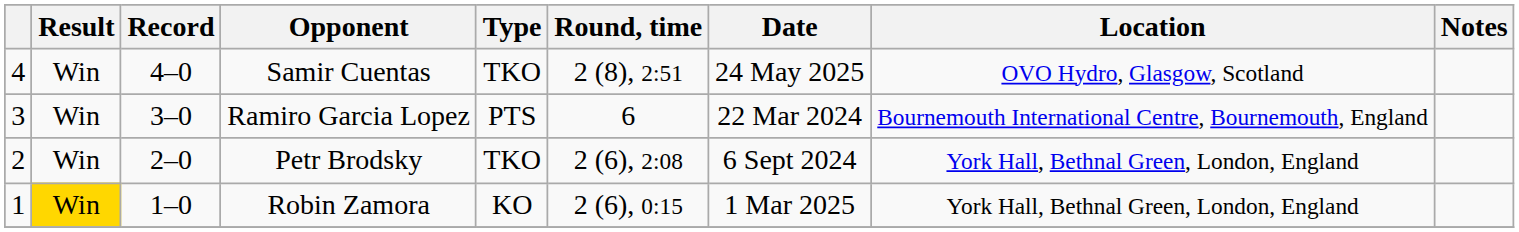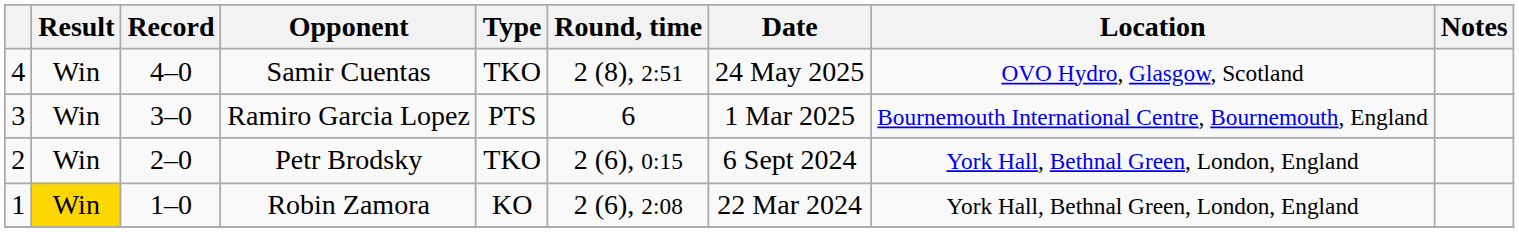 <table class="wikitable" style="text-align:center">
 <tr>
 <th></th>
 <th>Result</th>
 <th>Record</th>
 <th>Opponent</th>
 <th>Type</th>
 <th>Round, time</th>
 <th>Date</th>
 <th>Location</th>
 <th>Notes</th>
 </tr>
 <tr>
 <td>4</td>
 <td>Win</td>
 <td>4–0</td>
 <td>Samir Cuentas</td>
 <td>TKO</td>
 <td>2 (8), <small>2:51</small></td>
 <td>24 May 2025</td>
 <td><small><a href='#'>OVO Hydro</a>, <a href='#'>Glasgow</a>, Scotland</small></td>
 <td></td>
 </tr>
 <tr>
 <td>3</td>
 <td>Win</td>
 <td>3–0</td>
 <td>Ramiro Garcia Lopez</td>
 <td>PTS</td>
 <td>6</td>
-<td>22 Mar 2024</td>
+<td>1 Mar 2025</td>
 <td><small><a href='#'>Bournemouth International Centre</a>, <a href='#'>Bournemouth</a>, England</small></td>
 <td></td>
 </tr>
 <tr>
 <td>2</td>
 <td>Win</td>
 <td>2–0</td>
 <td>Petr Brodsky</td>
 <td>TKO</td>
-<td>2 (6), <small>2:08</small></td>
+<td>2 (6), <small>0:15</small></td>
 <td>6 Sept 2024</td>
 <td><small><a href='#'>York Hall</a>, <a href='#'>Bethnal Green</a>, London, England</small></td>
 <td></td>
 </tr>
 <tr>
 <td>1</td>
 <td style="background: gold;">Win</td>
 <td>1–0</td>
 <td>Robin Zamora</td>
 <td>KO</td>
-<td>2 (6), <small>0:15</small></td>
-<td>1 Mar 2025</td>
+<td>2 (6), <small>2:08</small></td>
+<td>22 Mar 2024</td>
 <td><small>York Hall, Bethnal Green, London, England </small></td>
 <td></td>
 </tr>
 <tr>
 </tr>
 </table>
